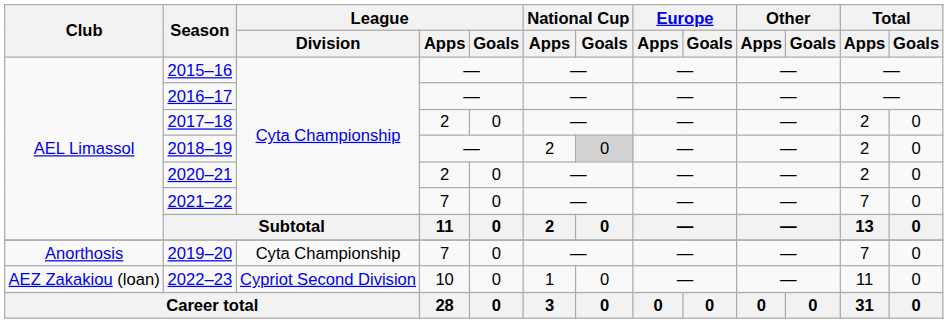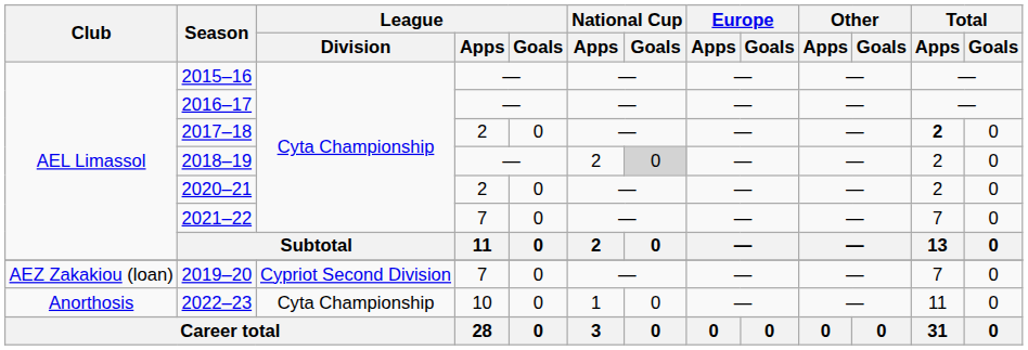 <table class="wikitable" style="font-size:85%; text-align: center">
 <tr>
 <th rowspan=2>Club</th>
 <th rowspan=2>Season</th>
 <th colspan=3>League</th>
 <th colspan=2>National Cup</th>
 <th colspan=2><a href='#'>Europe</a></th>
 <th colspan=2>Other</th>
 <th colspan=2>Total</th>
 </tr>
 <tr>
 <th>Division</th>
 <th>Apps</th>
 <th>Goals</th>
 <th>Apps</th>
 <th>Goals</th>
 <th>Apps</th>
 <th>Goals</th>
 <th>Apps</th>
 <th>Goals</th>
 <th>Apps</th>
 <th>Goals</th>
 </tr>
 <tr>
 <td rowspan=7><a href='#'>AEL Limassol</a></td>
 <td><a href='#'>2015–16</a></td>
 <td rowspan="6"><a href='#'>Cyta Championship</a></td>
 <td colspan="2">—</td>
 <td colspan="2">—</td>
 <td colspan="2">—</td>
 <td colspan="2">—</td>
 <td colspan="2">—</td>
 </tr>
 <tr>
 <td><a href='#'>2016–17</a></td>
 <td colspan="2">—</td>
 <td colspan="2">—</td>
 <td colspan="2">—</td>
 <td colspan="2">—</td>
 <td colspan="2">—</td>
 </tr>
 <tr>
 <td><a href='#'>2017–18</a></td>
 <td>2</td>
 <td>0</td>
 <td colspan="2">—</td>
 <td colspan="2">—</td>
 <td colspan="2">—</td>
-<td>2</td>
+<td><strong>2</strong></td>
 <td>0</td>
 </tr>
 <tr>
 <td><a href='#'>2018–19</a></td>
 <td colspan="2">—</td>
 <td>2</td>
 <td style="background: lightgrey;">0</td>
 <td colspan="2">—</td>
 <td colspan="2">—</td>
 <td>2</td>
 <td>0</td>
 </tr>
 <tr>
 <td><a href='#'>2020–21</a></td>
 <td>2</td>
 <td>0</td>
 <td colspan="2">—</td>
 <td colspan="2">—</td>
 <td colspan="2">—</td>
 <td>2</td>
 <td>0</td>
 </tr>
 <tr>
 <td><a href='#'>2021–22</a></td>
 <td>7</td>
 <td>0</td>
 <td colspan="2">—</td>
 <td colspan="2">—</td>
 <td colspan="2">—</td>
 <td>7</td>
 <td>0</td>
 </tr>
 <tr>
 <th colspan="2">Subtotal</th>
 <th>11</th>
 <th>0</th>
 <th>2</th>
 <th>0</th>
 <th colspan="2">—</th>
 <th colspan="2">—</th>
 <th>13</th>
 <th>0</th>
 </tr>
 <tr>
 </tr>
 <tr>
-<td rowspan="1"><a href='#'>Anorthosis</a></td>
+<td rowspan="1"><a href='#'>AEZ Zakakiou</a> (loan)</td>
 <td><a href='#'>2019–20</a></td>
-<td rowspan="1">Cyta Championship</td>
+<td rowspan="1"><a href='#'>Cypriot Second Division</a></td>
 <td>7</td>
 <td>0</td>
 <td colspan="2">—</td>
 <td colspan="2">—</td>
 <td colspan="2">—</td>
 <td>7</td>
 <td>0</td>
 </tr>
 <tr>
-<td rowspan="1"><a href='#'>AEZ Zakakiou</a> (loan)</td>
+<td rowspan="1"><a href='#'>Anorthosis</a></td>
 <td><a href='#'>2022–23</a></td>
-<td rowspan="1"><a href='#'>Cypriot Second Division</a></td>
+<td rowspan="1">Cyta Championship</td>
 <td>10</td>
 <td>0</td>
 <td>1</td>
 <td>0</td>
 <td colspan="2">—</td>
 <td colspan="2">—</td>
 <td>11</td>
 <td>0</td>
 </tr>
 <tr>
 <th colspan="3">Career total</th>
 <th>28</th>
 <th>0</th>
 <th>3</th>
 <th>0</th>
 <th>0</th>
 <th>0</th>
 <th>0</th>
 <th>0</th>
 <th>31</th>
 <th>0</th>
 </tr>
 </table>
